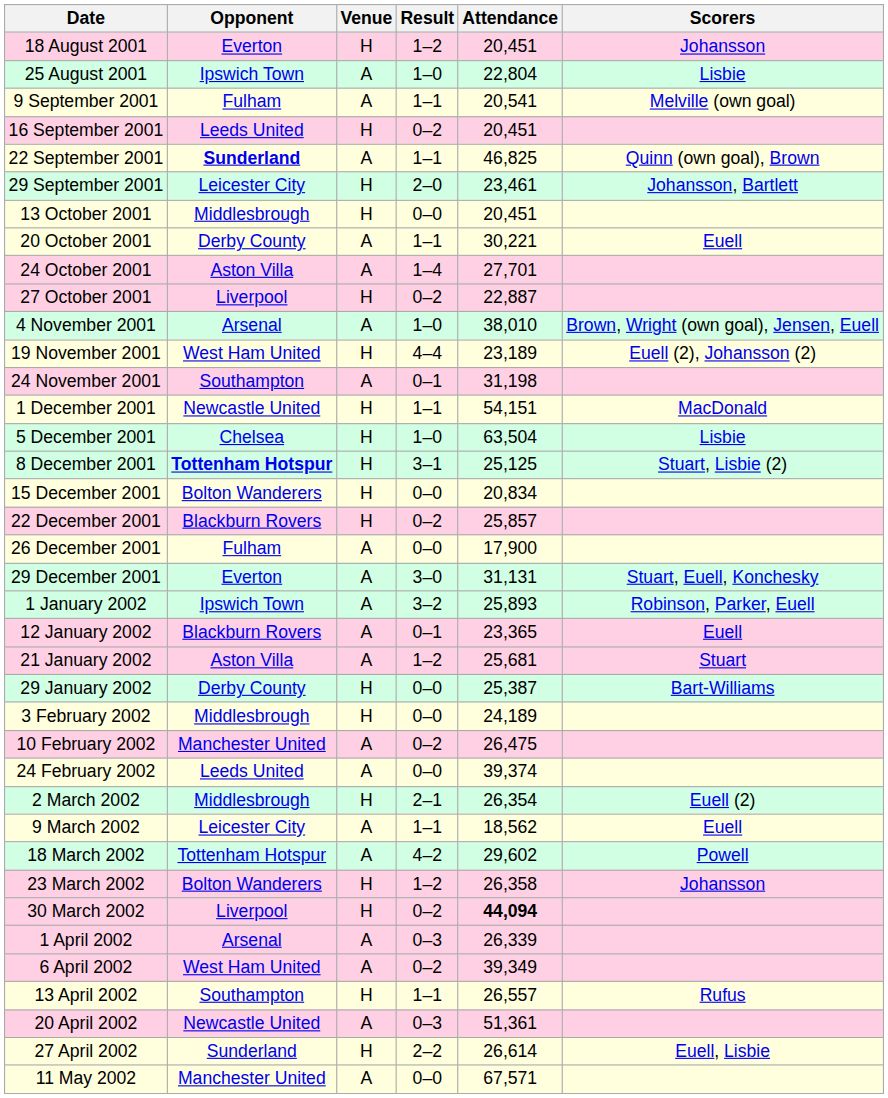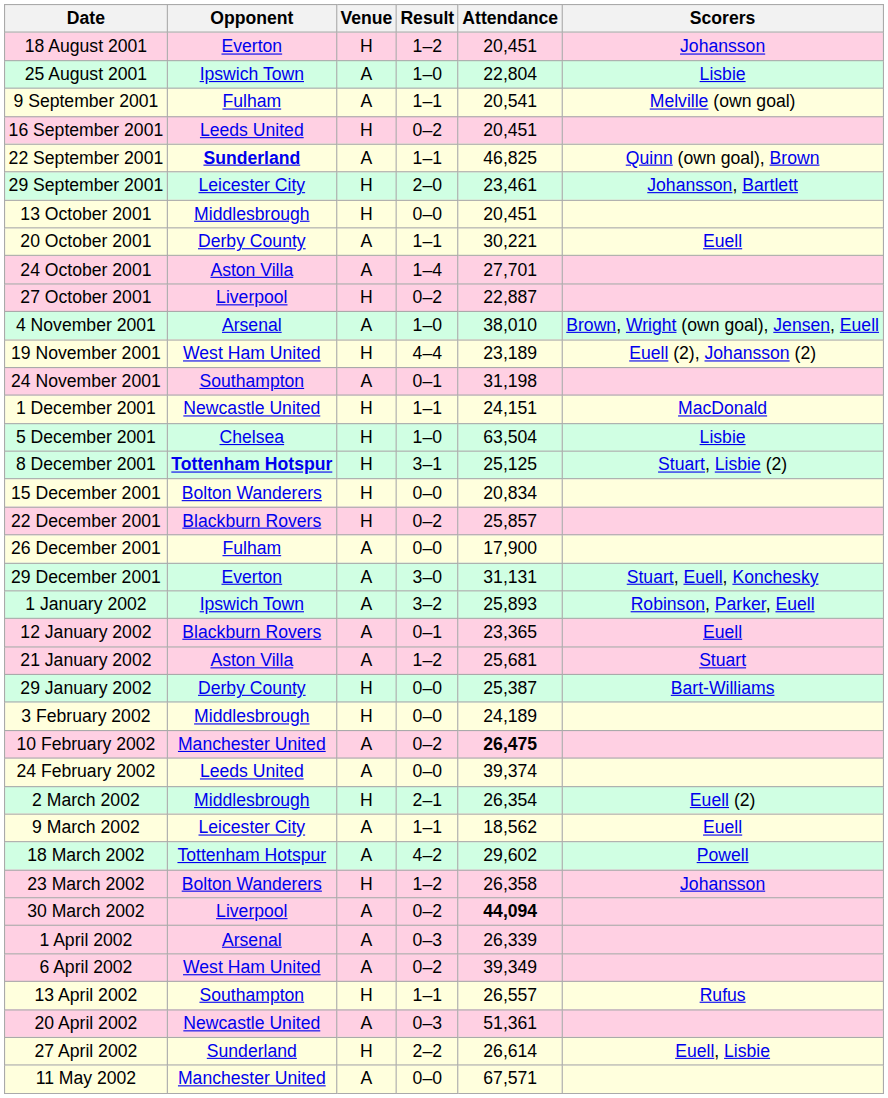 <table class="wikitable sortable" style="font-size:100%; text-align:center">
 <tr>
 <th>Date</th>
 <th>Opponent</th>
 <th>Venue</th>
 <th>Result</th>
 <th>Attendance</th>
 <th>Scorers</th>
 </tr>
 <tr style="background-color: #ffd0e3;">
 <td>18 August 2001</td>
 <td><a href='#'>Everton</a></td>
 <td>H</td>
 <td>1–2</td>
 <td>20,451</td>
 <td><a href='#'>Johansson</a></td>
 </tr>
 <tr style="background-color: #d0ffe3;">
 <td>25 August 2001</td>
 <td><a href='#'>Ipswich Town</a></td>
 <td>A</td>
 <td>1–0</td>
 <td>22,804</td>
 <td><a href='#'>Lisbie</a></td>
 </tr>
 <tr style="background-color: #ffffdd;">
 <td>9 September 2001</td>
 <td><a href='#'>Fulham</a></td>
 <td>A</td>
 <td>1–1</td>
 <td>20,541</td>
 <td><a href='#'>Melville</a> (own goal)</td>
 </tr>
 <tr style="background-color: #ffd0e3;">
 <td>16 September 2001</td>
 <td><a href='#'>Leeds United</a></td>
 <td>H</td>
 <td>0–2</td>
 <td>20,451</td>
 <td></td>
 </tr>
 <tr style="background-color: #ffffdd;">
 <td>22 September 2001</td>
 <td><strong><a href='#'>Sunderland</a></strong></td>
 <td>A</td>
 <td>1–1</td>
 <td>46,825</td>
 <td><a href='#'>Quinn</a> (own goal), <a href='#'>Brown</a></td>
 </tr>
 <tr style="background-color: #d0ffe3;">
 <td>29 September 2001</td>
 <td><a href='#'>Leicester City</a></td>
 <td>H</td>
 <td>2–0</td>
 <td>23,461</td>
 <td><a href='#'>Johansson</a>, <a href='#'>Bartlett</a></td>
 </tr>
 <tr style="background-color: #ffffdd;">
 <td>13 October 2001</td>
 <td><a href='#'>Middlesbrough</a></td>
 <td>H</td>
 <td>0–0</td>
 <td>20,451</td>
 <td></td>
 </tr>
 <tr style="background-color: #ffffdd;">
 <td>20 October 2001</td>
 <td><a href='#'>Derby County</a></td>
 <td>A</td>
 <td>1–1</td>
 <td>30,221</td>
 <td><a href='#'>Euell</a></td>
 </tr>
 <tr style="background-color: #ffd0e3;">
 <td>24 October 2001</td>
 <td><a href='#'>Aston Villa</a></td>
 <td>A</td>
 <td>1–4</td>
 <td>27,701</td>
 <td></td>
 </tr>
 <tr style="background-color: #ffd0e3;">
 <td>27 October 2001</td>
 <td><a href='#'>Liverpool</a></td>
 <td>H</td>
 <td>0–2</td>
 <td>22,887</td>
 <td></td>
 </tr>
 <tr style="background-color: #d0ffe3;">
 <td>4 November 2001</td>
 <td><a href='#'>Arsenal</a></td>
 <td>A</td>
 <td>1–0</td>
 <td>38,010</td>
 <td><a href='#'>Brown</a>, <a href='#'>Wright</a> (own goal), <a href='#'>Jensen</a>, <a href='#'>Euell</a></td>
 </tr>
 <tr style="background-color: #ffffdd;">
 <td>19 November 2001</td>
 <td><a href='#'>West Ham United</a></td>
 <td>H</td>
 <td>4–4</td>
 <td>23,189</td>
 <td><a href='#'>Euell</a> (2), <a href='#'>Johansson</a> (2)</td>
 </tr>
 <tr style="background-color: #ffd0e3;">
 <td>24 November 2001</td>
 <td><a href='#'>Southampton</a></td>
 <td>A</td>
 <td>0–1</td>
 <td>31,198</td>
 <td></td>
 </tr>
 <tr style="background-color: #ffffdd;">
 <td>1 December 2001</td>
 <td><a href='#'>Newcastle United</a></td>
 <td>H</td>
 <td>1–1</td>
-<td>54,151</td>
+<td>24,151</td>
 <td><a href='#'>MacDonald</a></td>
 </tr>
 <tr style="background-color: #d0ffe3;">
 <td>5 December 2001</td>
 <td><a href='#'>Chelsea</a></td>
 <td>H</td>
 <td>1–0</td>
 <td>63,504</td>
 <td><a href='#'>Lisbie</a></td>
 </tr>
 <tr style="background-color: #d0ffe3;">
 <td>8 December 2001</td>
 <td><strong><a href='#'>Tottenham Hotspur</a></strong></td>
 <td>H</td>
 <td>3–1</td>
 <td>25,125</td>
 <td><a href='#'>Stuart</a>, <a href='#'>Lisbie</a> (2)</td>
 </tr>
 <tr style="background-color: #ffffdd;">
 <td>15 December 2001</td>
 <td><a href='#'>Bolton Wanderers</a></td>
 <td>H</td>
 <td>0–0</td>
 <td>20,834</td>
 <td></td>
 </tr>
 <tr style="background-color: #ffd0e3;">
 <td>22 December 2001</td>
 <td><a href='#'>Blackburn Rovers</a></td>
 <td>H</td>
 <td>0–2</td>
 <td>25,857</td>
 <td></td>
 </tr>
 <tr style="background-color: #ffffdd;">
 <td>26 December 2001</td>
 <td><a href='#'>Fulham</a></td>
 <td>A</td>
 <td>0–0</td>
 <td>17,900</td>
 <td></td>
 </tr>
 <tr style="background-color: #d0ffe3;">
 <td>29 December 2001</td>
 <td><a href='#'>Everton</a></td>
 <td>A</td>
 <td>3–0</td>
 <td>31,131</td>
 <td><a href='#'>Stuart</a>, <a href='#'>Euell</a>, <a href='#'>Konchesky</a></td>
 </tr>
 <tr style="background-color: #d0ffe3;">
 <td>1 January 2002</td>
 <td><a href='#'>Ipswich Town</a></td>
 <td>A</td>
 <td>3–2</td>
 <td>25,893</td>
 <td><a href='#'>Robinson</a>, <a href='#'>Parker</a>, <a href='#'>Euell</a></td>
 </tr>
 <tr style="background-color: #ffd0e3;">
 <td>12 January 2002</td>
 <td><a href='#'>Blackburn Rovers</a></td>
 <td>A</td>
 <td>0–1</td>
 <td>23,365</td>
 <td><a href='#'>Euell</a></td>
 </tr>
 <tr style="background-color: #ffd0e3;">
 <td>21 January 2002</td>
 <td><a href='#'>Aston Villa</a></td>
 <td>A</td>
 <td>1–2</td>
 <td>25,681</td>
 <td><a href='#'>Stuart</a></td>
 </tr>
 <tr style="background-color: #d0ffe3;">
 <td>29 January 2002</td>
 <td><a href='#'>Derby County</a></td>
 <td>H</td>
 <td>0–0</td>
 <td>25,387</td>
 <td><a href='#'>Bart-Williams</a></td>
 </tr>
 <tr style="background-color: #ffffdd;">
 <td>3 February 2002</td>
 <td><a href='#'>Middlesbrough</a></td>
 <td>H</td>
 <td>0–0</td>
 <td>24,189</td>
 <td></td>
 </tr>
 <tr style="background-color: #ffd0e3;">
 <td>10 February 2002</td>
 <td><a href='#'>Manchester United</a></td>
 <td>A</td>
 <td>0–2</td>
-<td>26,475</td>
+<td><strong>26,475</strong></td>
 <td></td>
 </tr>
 <tr style="background-color: #ffffdd;">
 <td>24 February 2002</td>
 <td><a href='#'>Leeds United</a></td>
 <td>A</td>
 <td>0–0</td>
 <td>39,374</td>
 <td></td>
 </tr>
 <tr style="background-color: #d0ffe3;">
 <td>2 March 2002</td>
 <td><a href='#'>Middlesbrough</a></td>
 <td>H</td>
 <td>2–1</td>
 <td>26,354</td>
 <td><a href='#'>Euell</a> (2)</td>
 </tr>
 <tr style="background-color: #ffffdd;">
 <td>9 March 2002</td>
 <td><a href='#'>Leicester City</a></td>
 <td>A</td>
 <td>1–1</td>
 <td>18,562</td>
 <td><a href='#'>Euell</a></td>
 </tr>
 <tr style="background-color: #d0ffe3;">
 <td>18 March 2002</td>
 <td><a href='#'>Tottenham Hotspur</a></td>
 <td>A</td>
 <td>4–2</td>
 <td>29,602</td>
 <td><a href='#'>Powell</a></td>
 </tr>
 <tr style="background-color: #ffd0e3;">
 <td>23 March 2002</td>
 <td><a href='#'>Bolton Wanderers</a></td>
 <td>H</td>
 <td>1–2</td>
 <td>26,358</td>
 <td><a href='#'>Johansson</a></td>
 </tr>
 <tr style="background-color: #ffd0e3;">
 <td>30 March 2002</td>
 <td><a href='#'>Liverpool</a></td>
-<td>H</td>
+<td>A</td>
 <td>0–2</td>
 <td><strong>44,094</strong></td>
 <td></td>
 </tr>
 <tr style="background-color: #ffd0e3;">
 <td>1 April 2002</td>
 <td><a href='#'>Arsenal</a></td>
 <td>A</td>
 <td>0–3</td>
 <td>26,339</td>
 <td></td>
 </tr>
 <tr style="background-color: #ffd0e3;">
 <td>6 April 2002</td>
 <td><a href='#'>West Ham United</a></td>
 <td>A</td>
 <td>0–2</td>
 <td>39,349</td>
 <td></td>
 </tr>
 <tr style="background-color: #ffffdd;">
 <td>13 April 2002</td>
 <td><a href='#'>Southampton</a></td>
 <td>H</td>
 <td>1–1</td>
 <td>26,557</td>
 <td><a href='#'>Rufus</a></td>
 </tr>
 <tr style="background-color: #ffd0e3;">
 <td>20 April 2002</td>
 <td><a href='#'>Newcastle United</a></td>
 <td>A</td>
 <td>0–3</td>
 <td>51,361</td>
 <td></td>
 </tr>
 <tr style="background-color: #ffffdd;">
 <td>27 April 2002</td>
 <td><a href='#'>Sunderland</a></td>
 <td>H</td>
 <td>2–2</td>
 <td>26,614</td>
 <td><a href='#'>Euell</a>, <a href='#'>Lisbie</a></td>
 </tr>
 <tr style="background-color: #ffffdd;">
 <td>11 May 2002</td>
 <td><a href='#'>Manchester United</a></td>
 <td>A</td>
 <td>0–0</td>
 <td>67,571</td>
 <td></td>
 </tr>
 </table>
